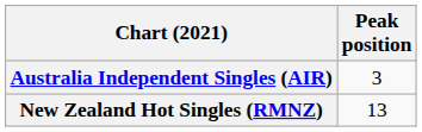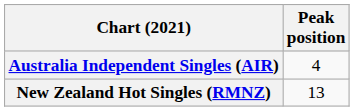 <table class="wikitable sortable plainrowheaders" style="text-align:center">
 <tr>
 <th>Chart (2021)</th>
 <th>Peak<br>position</th>
 </tr>
 <tr>
 <th scope="row"><a href='#'>Australia Independent Singles</a> (<a href='#'>AIR</a>)</th>
-<td>3</td>
+<td>4</td>
 </tr>
 <tr>
 <th scope="row">New Zealand Hot Singles (<a href='#'>RMNZ</a>)</th>
 <td>13</td>
 </tr>
 </table>
